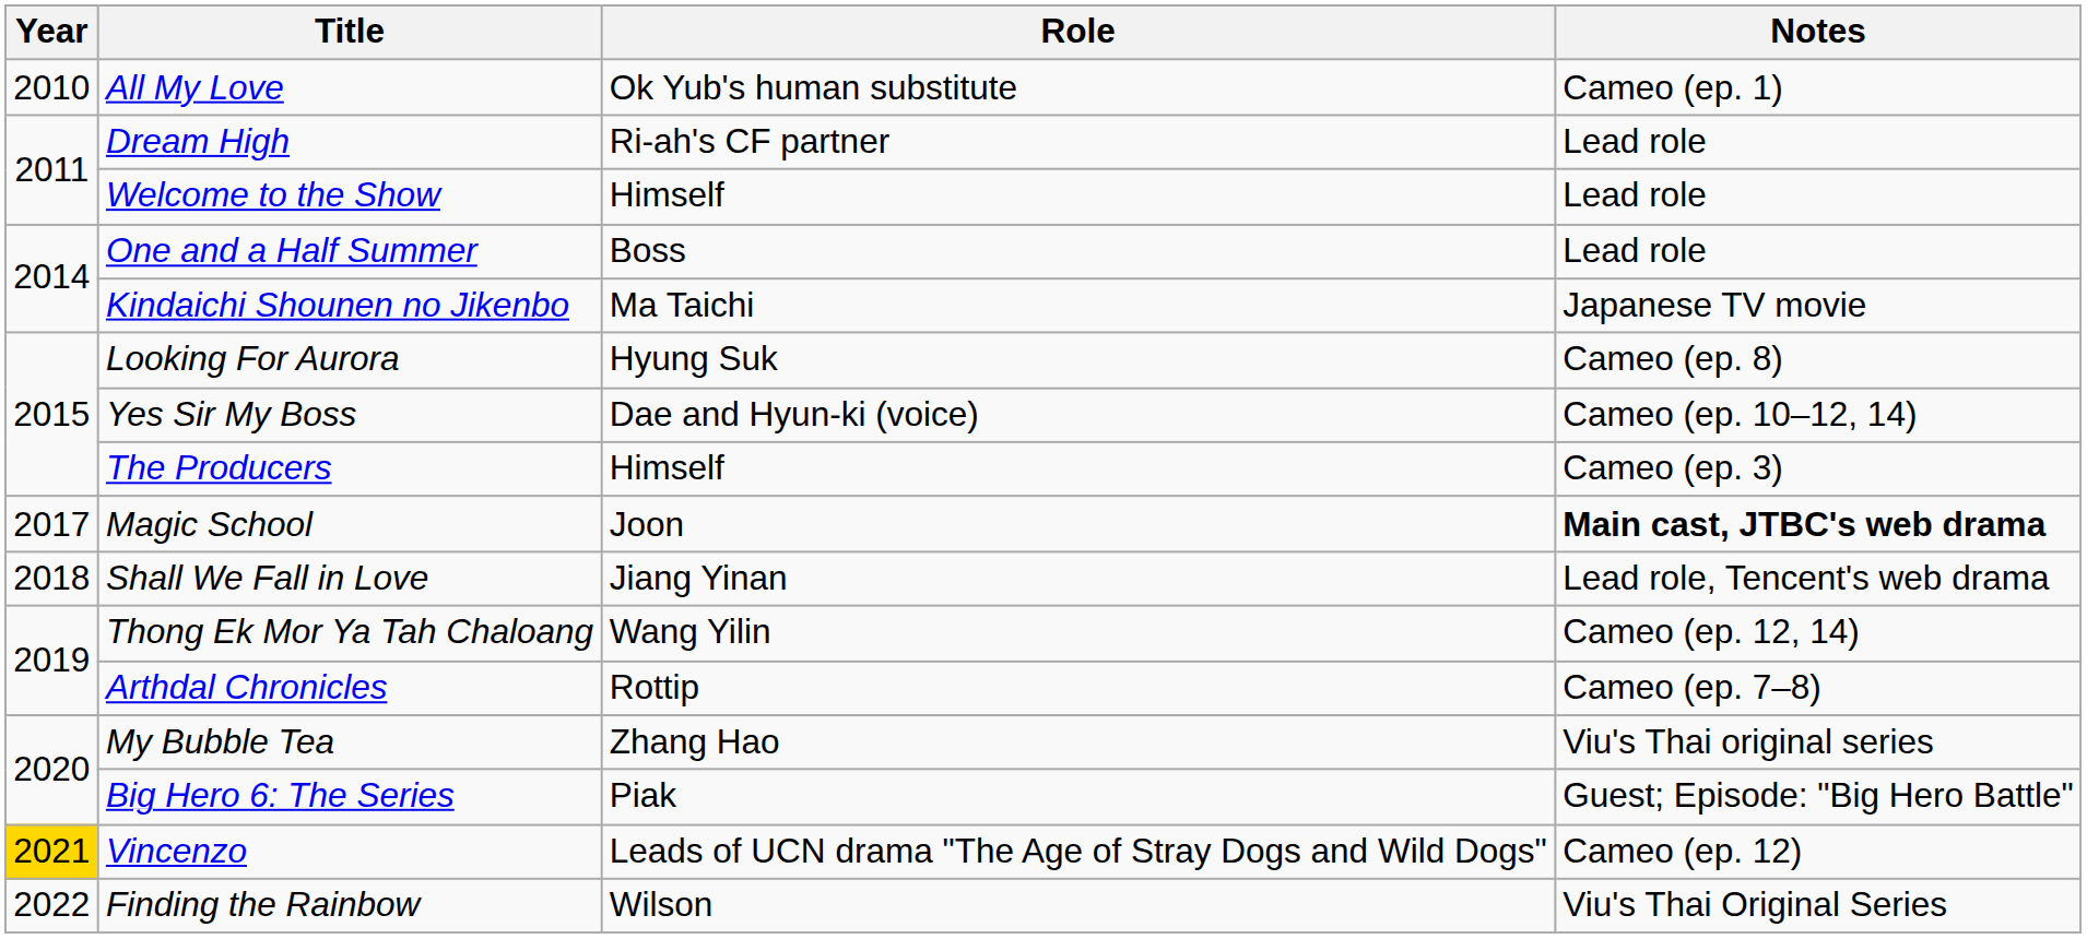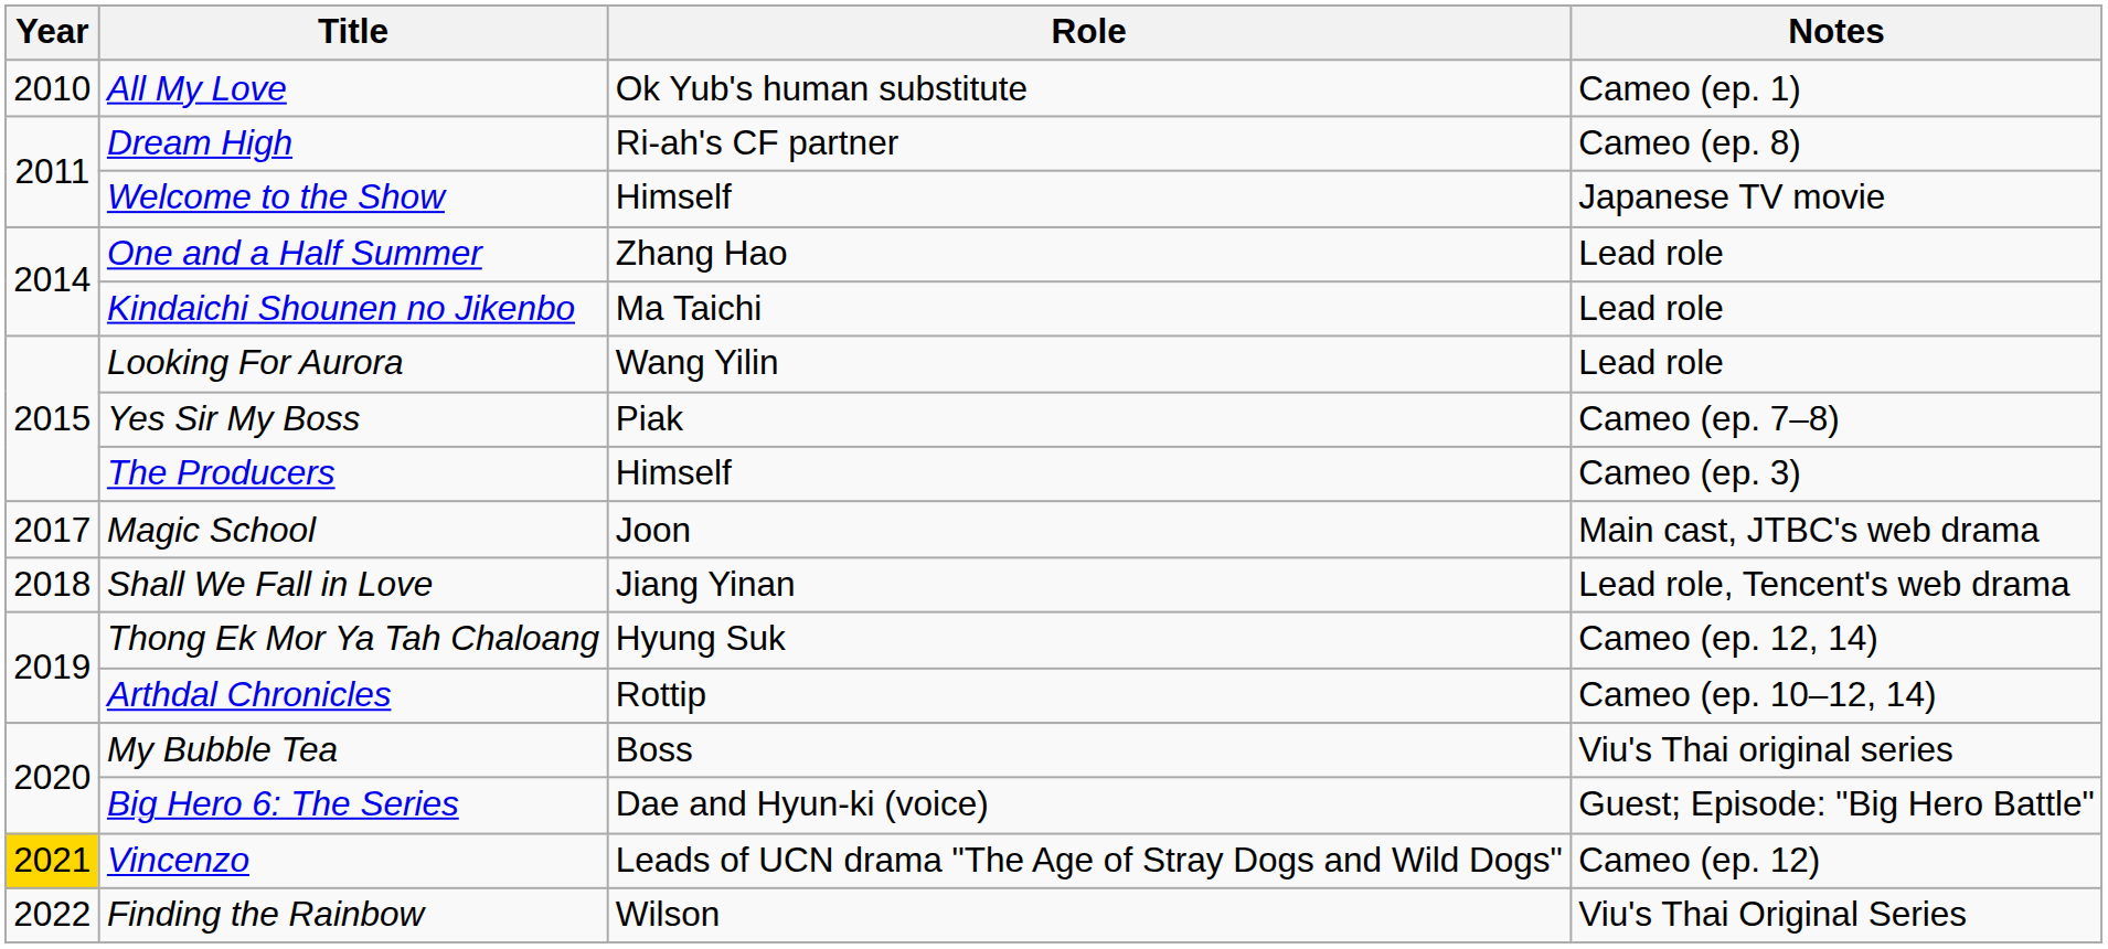 <table class="wikitable">
 <tr>
 <th>Year</th>
 <th>Title</th>
 <th>Role</th>
 <th>Notes</th>
 </tr>
 <tr>
 <td style="text-align:center;">2010</td>
 <td><em><a href='#'>All My Love</a></em></td>
 <td>Ok Yub's human substitute</td>
 <td>Cameo (ep. 1)</td>
 </tr>
 <tr>
 <td rowspan="2" style="text-align:center;">2011</td>
 <td><em><a href='#'>Dream High</a></em></td>
 <td>Ri-ah's CF partner</td>
-<td>Lead role</td>
+<td>Cameo (ep. 8)</td>
 </tr>
 <tr>
 <td><em><a href='#'>Welcome to the Show</a></em></td>
 <td>Himself</td>
-<td>Lead role</td>
+<td>Japanese TV movie</td>
 </tr>
 <tr>
 <td rowspan="2" style="text-align:center;">2014</td>
 <td><em><a href='#'>One and a Half Summer</a></em></td>
-<td>Boss</td>
+<td>Zhang Hao</td>
 <td>Lead role</td>
 </tr>
 <tr>
 <td><em><a href='#'>Kindaichi Shounen no Jikenbo</a></em></td>
 <td>Ma Taichi</td>
-<td>Japanese TV movie</td>
+<td>Lead role</td>
 </tr>
 <tr>
 <td rowspan="3" style="text-align:center;">2015</td>
 <td><em>Looking For Aurora</em></td>
-<td>Hyung Suk</td>
-<td>Cameo (ep. 8)</td>
+<td>Wang Yilin</td>
+<td>Lead role</td>
 </tr>
 <tr>
 <td><em>Yes Sir My Boss</em></td>
-<td>Dae and Hyun-ki (voice)</td>
-<td>Cameo (ep. 10–12, 14)</td>
+<td>Piak</td>
+<td>Cameo (ep. 7–8)</td>
 </tr>
 <tr>
 <td><em><a href='#'>The Producers</a></em></td>
 <td>Himself</td>
 <td>Cameo (ep. 3)</td>
 </tr>
 <tr>
 <td style="text-align:center;">2017</td>
 <td><em>Magic School</em></td>
 <td>Joon</td>
-<td><strong>Main cast, JTBC's web drama</strong></td>
+<td>Main cast, JTBC's web drama</td>
 </tr>
 <tr>
 <td style="text-align:center;">2018</td>
 <td><em>Shall We Fall in Love</em></td>
 <td>Jiang Yinan</td>
 <td>Lead role, Tencent's web drama</td>
 </tr>
 <tr>
 <td rowspan="2" style="text-align:center;">2019</td>
 <td><em>Thong Ek Mor Ya Tah Chaloang</em></td>
-<td>Wang Yilin</td>
+<td>Hyung Suk</td>
 <td>Cameo (ep. 12, 14)</td>
 </tr>
 <tr>
 <td><em><a href='#'>Arthdal Chronicles</a></em></td>
 <td>Rottip</td>
-<td>Cameo (ep. 7–8)</td>
+<td>Cameo (ep. 10–12, 14)</td>
 </tr>
 <tr>
 <td rowspan="2" style="text-align:center;">2020</td>
 <td><em>My Bubble Tea</em></td>
-<td>Zhang Hao</td>
+<td>Boss</td>
 <td>Viu's Thai original series</td>
 </tr>
 <tr>
 <td><em><a href='#'>Big Hero 6: The Series</a></em></td>
-<td>Piak</td>
+<td>Dae and Hyun-ki (voice)</td>
 <td>Guest; Episode: "Big Hero Battle"</td>
 </tr>
 <tr>
 <td style="background: gold; text-align:center;">2021</td>
 <td><em><a href='#'>Vincenzo</a></em></td>
 <td>Leads of UCN drama "The Age of Stray Dogs and Wild Dogs"</td>
 <td>Cameo (ep. 12)</td>
 </tr>
 <tr>
 <td style="text-align:center;">2022</td>
 <td><em>Finding the Rainbow</em></td>
 <td>Wilson</td>
 <td>Viu's Thai Original Series</td>
 </tr>
 </table>
